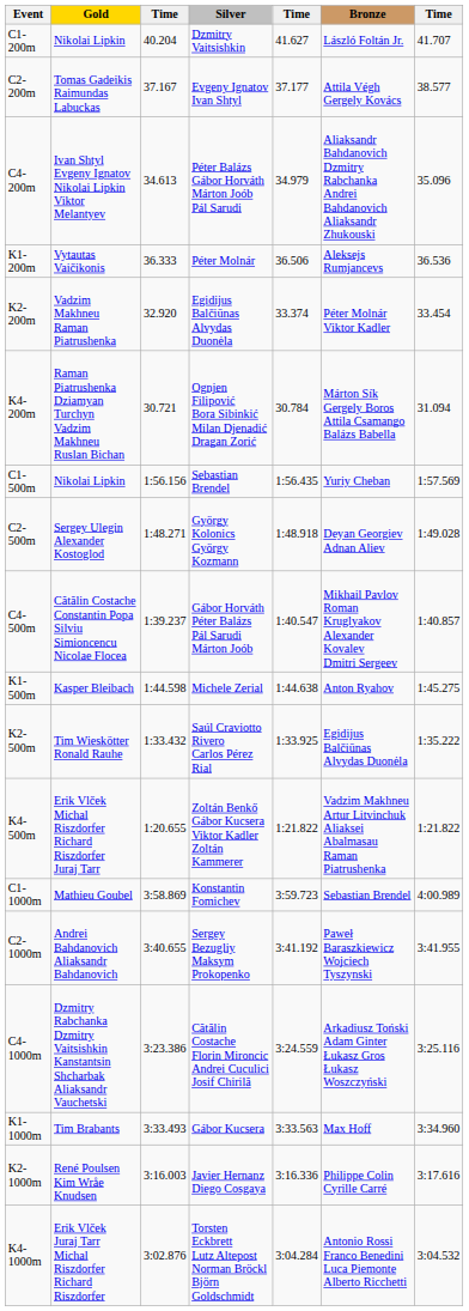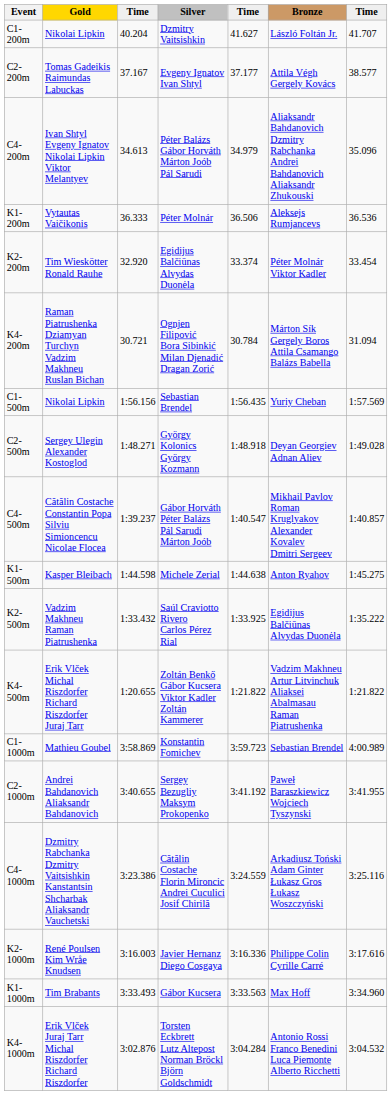 <table class="wikitable">
 <tr>
 <th>Event</th>
 <td align=center bgcolor="gold"><strong>Gold</strong></td>
 <td align=center bgcolor="EFEFEF"><strong>Time</strong></td>
 <td align=center bgcolor="silver"><strong>Silver</strong></td>
 <td align=center bgcolor="EFEFEF"><strong>Time</strong></td>
 <td align=center bgcolor="CC9966"><strong>Bronze</strong></td>
 <td align=center bgcolor="EFEFEF"><strong>Time</strong></td>
 </tr>
 <tr>
 <td>C1-200m</td>
 <td> <a href='#'>Nikolai Lipkin</a></td>
 <td>40.204</td>
 <td> <a href='#'>Dzmitry Vaitsishkin</a></td>
 <td>41.627</td>
 <td> <a href='#'>László Foltán Jr.</a></td>
 <td>41.707</td>
 </tr>
 <tr>
 <td>C2-200m</td>
 <td><br><a href='#'>Tomas Gadeikis</a><br><a href='#'>Raimundas Labuckas</a></td>
 <td>37.167</td>
 <td><br><a href='#'>Evgeny Ignatov</a><br><a href='#'>Ivan Shtyl</a></td>
 <td>37.177</td>
 <td><br><a href='#'>Attila Végh</a><br><a href='#'>Gergely Kovács</a></td>
 <td>38.577</td>
 </tr>
 <tr>
 <td>C4-200m</td>
 <td><br><a href='#'>Ivan Shtyl</a><br><a href='#'>Evgeny Ignatov</a><br><a href='#'>Nikolai Lipkin</a><br><a href='#'>Viktor Melantyev</a></td>
 <td>34.613</td>
 <td><br><a href='#'>Péter Balázs</a><br><a href='#'>Gábor Horváth</a><br><a href='#'>Márton Joób</a><br><a href='#'>Pál Sarudi</a></td>
 <td>34.979</td>
 <td><br><a href='#'>Aliaksandr Bahdanovich</a><br><a href='#'>Dzmitry Rabchanka</a><br><a href='#'>Andrei Bahdanovich</a><br><a href='#'>Aliaksandr Zhukouski</a></td>
 <td>35.096</td>
 </tr>
 <tr>
 <td>K1-200m</td>
 <td> <a href='#'>Vytautas Vaičikonis</a></td>
 <td>36.333</td>
 <td> <a href='#'>Péter Molnár</a></td>
 <td>36.506</td>
 <td> <a href='#'>Aleksejs Rumjancevs</a></td>
 <td>36.536</td>
 </tr>
 <tr>
 <td>K2-200m</td>
-<td><br><a href='#'>Vadzim Makhneu</a><br><a href='#'>Raman Piatrushenka</a></td>
+<td><br><a href='#'>Tim Wieskötter</a><br><a href='#'>Ronald Rauhe</a></td>
 <td>32.920</td>
 <td><br><a href='#'>Egidijus Balčiūnas</a><br><a href='#'>Alvydas Duonėla</a></td>
 <td>33.374</td>
 <td><br><a href='#'>Péter Molnár</a><br><a href='#'>Viktor Kadler</a></td>
 <td>33.454</td>
 </tr>
 <tr>
 <td>K4-200m</td>
 <td><br><a href='#'>Raman Piatrushenka</a><br><a href='#'>Dziamyan Turchyn</a><br><a href='#'>Vadzim Makhneu</a><br><a href='#'>Ruslan Bichan</a></td>
 <td>30.721</td>
 <td><br><a href='#'>Ognjen Filipović</a><br><a href='#'>Bora Sibinkić</a><br><a href='#'>Milan Djenadić</a><br><a href='#'>Dragan Zorić</a></td>
 <td>30.784</td>
 <td><br><a href='#'>Márton Sík</a><br><a href='#'>Gergely Boros</a><br><a href='#'>Attila Csamango</a><br><a href='#'>Balázs Babella</a></td>
 <td>31.094</td>
 </tr>
 <tr>
 <td>C1-500m</td>
 <td> <a href='#'>Nikolai Lipkin</a></td>
 <td>1:56.156</td>
 <td> <a href='#'>Sebastian Brendel</a></td>
 <td>1:56.435</td>
 <td> <a href='#'>Yuriy Cheban</a></td>
 <td>1:57.569</td>
 </tr>
 <tr>
 <td>C2-500m</td>
 <td><br><a href='#'>Sergey Ulegin</a><br><a href='#'>Alexander Kostoglod</a></td>
 <td>1:48.271</td>
 <td><br><a href='#'>György Kolonics</a><br><a href='#'>György Kozmann</a></td>
 <td>1:48.918</td>
 <td><br><a href='#'>Deyan Georgiev</a><br><a href='#'>Adnan Aliev</a></td>
 <td>1:49.028</td>
 </tr>
 <tr>
 <td>C4-500m</td>
 <td><br><a href='#'>Cătălin Costache</a><br><a href='#'>Constantin Popa</a><br><a href='#'>Silviu Simioncencu</a><br><a href='#'>Nicolae Flocea</a></td>
 <td>1:39.237</td>
 <td><br><a href='#'>Gábor Horváth</a><br><a href='#'>Péter Balázs</a><br><a href='#'>Pál Sarudi</a><br><a href='#'>Márton Joób</a></td>
 <td>1:40.547</td>
 <td><br><a href='#'>Mikhail Pavlov</a><br><a href='#'>Roman Kruglyakov</a><br><a href='#'>Alexander Kovalev</a><br><a href='#'>Dmitri Sergeev</a></td>
 <td>1:40.857</td>
 </tr>
 <tr>
 <td>K1-500m</td>
 <td> <a href='#'>Kasper Bleibach</a></td>
 <td>1:44.598</td>
 <td> <a href='#'>Michele Zerial</a></td>
 <td>1:44.638</td>
 <td> <a href='#'>Anton Ryahov</a></td>
 <td>1:45.275</td>
 </tr>
 <tr>
 <td>K2-500m</td>
-<td><br><a href='#'>Tim Wieskötter</a><br><a href='#'>Ronald Rauhe</a></td>
+<td><br><a href='#'>Vadzim Makhneu</a><br><a href='#'>Raman Piatrushenka</a></td>
 <td>1:33.432</td>
 <td><br><a href='#'>Saúl Craviotto Rivero</a><br><a href='#'>Carlos Pérez Rial</a></td>
 <td>1:33.925</td>
 <td><br><a href='#'>Egidijus Balčiūnas</a><br><a href='#'>Alvydas Duonėla</a></td>
 <td>1:35.222</td>
 </tr>
 <tr>
 <td>K4-500m</td>
 <td><br><a href='#'>Erik Vlček</a><br><a href='#'>Michal Riszdorfer</a><br><a href='#'>Richard Riszdorfer</a><br><a href='#'>Juraj Tarr</a></td>
 <td>1:20.655</td>
 <td><br><a href='#'>Zoltán Benkő</a><br><a href='#'>Gábor Kucsera</a><br><a href='#'>Viktor Kadler</a><br><a href='#'>Zoltán Kammerer</a></td>
 <td>1:21.822</td>
 <td><br><a href='#'>Vadzim Makhneu</a><br><a href='#'>Artur Litvinchuk</a><br><a href='#'>Aliaksei Abalmasau</a><br><a href='#'>Raman Piatrushenka</a></td>
 <td>1:21.822</td>
 </tr>
 <tr>
 <td>C1-1000m</td>
 <td> <a href='#'>Mathieu Goubel</a></td>
 <td>3:58.869</td>
 <td> <a href='#'>Konstantin Fomichev</a></td>
 <td>3:59.723</td>
 <td> <a href='#'>Sebastian Brendel</a></td>
 <td>4:00.989</td>
 </tr>
 <tr>
 <td>C2-1000m</td>
 <td><br><a href='#'>Andrei Bahdanovich</a><br><a href='#'>Aliaksandr Bahdanovich</a></td>
 <td>3:40.655</td>
 <td><br><a href='#'>Sergey Bezugliy</a><br><a href='#'>Maksym Prokopenko</a></td>
 <td>3:41.192</td>
 <td><br><a href='#'>Paweł Baraszkiewicz</a><br><a href='#'>Wojciech Tyszynski</a></td>
 <td>3:41.955</td>
 </tr>
 <tr>
 <td>C4-1000m</td>
 <td><br><a href='#'>Dzmitry Rabchanka</a><br><a href='#'>Dzmitry Vaitsishkin</a><br><a href='#'>Kanstantsin Shcharbak</a><br><a href='#'>Aliaksandr Vauchetski</a></td>
 <td>3:23.386</td>
 <td><br><a href='#'>Cătălin Costache</a><br><a href='#'>Florin Mironcic</a><br><a href='#'>Andrei Cuculici</a><br><a href='#'>Josif Chirilă</a></td>
 <td>3:24.559</td>
 <td><br><a href='#'>Arkadiusz Toński</a><br><a href='#'>Adam Ginter</a><br><a href='#'>Łukasz Gros</a><br><a href='#'>Łukasz Woszczyński</a></td>
 <td>3:25.116</td>
 </tr>
 <tr>
+<td>K2-1000m</td>
+<td><br><a href='#'>René Poulsen</a><br><a href='#'>Kim Wråe Knudsen</a></td>
+<td>3:16.003</td>
+<td><br><a href='#'>Javier Hernanz</a><br><a href='#'>Diego Cosgaya</a></td>
+<td>3:16.336</td>
+<td><br><a href='#'>Philippe Colin</a><br><a href='#'>Cyrille Carré</a></td>
+<td>3:17.616</td>
+</tr>
+<tr>
 <td>K1-1000m</td>
 <td> <a href='#'>Tim Brabants</a></td>
 <td>3:33.493</td>
 <td> <a href='#'>Gábor Kucsera</a></td>
 <td>3:33.563</td>
 <td> <a href='#'>Max Hoff</a></td>
 <td>3:34.960</td>
-</tr>
-<tr>
-<td>K2-1000m</td>
-<td><br><a href='#'>René Poulsen</a><br><a href='#'>Kim Wråe Knudsen</a></td>
-<td>3:16.003</td>
-<td><br><a href='#'>Javier Hernanz</a><br><a href='#'>Diego Cosgaya</a></td>
-<td>3:16.336</td>
-<td><br><a href='#'>Philippe Colin</a><br><a href='#'>Cyrille Carré</a></td>
-<td>3:17.616</td>
 </tr>
 <tr>
 <td>K4-1000m</td>
 <td><br><a href='#'>Erik Vlček</a><br><a href='#'>Juraj Tarr</a><br><a href='#'>Michal Riszdorfer</a><br><a href='#'>Richard Riszdorfer</a></td>
 <td>3:02.876</td>
 <td><br><a href='#'>Torsten Eckbrett</a><br><a href='#'>Lutz Altepost</a><br><a href='#'>Norman Bröckl</a><br><a href='#'>Björn Goldschmidt</a></td>
 <td>3:04.284</td>
 <td><br><a href='#'>Antonio Rossi</a><br><a href='#'>Franco Benedini</a><br><a href='#'>Luca Piemonte</a><br><a href='#'>Alberto Ricchetti</a></td>
 <td>3:04.532</td>
 </tr>
 </table>
